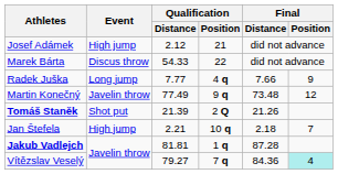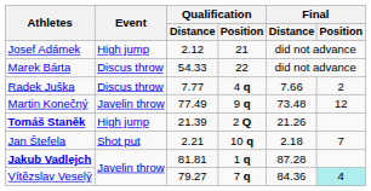 <table class=wikitable style="font-size:90%">
 <tr>
 <th rowspan="2">Athletes</th>
 <th rowspan="2">Event</th>
 <th colspan="2">Qualification</th>
 <th colspan="2">Final</th>
 </tr>
 <tr style="font-size:95%">
 <th>Distance</th>
 <th>Position</th>
 <th>Distance</th>
 <th>Position</th>
 </tr>
 <tr>
 <td><a href='#'>Josef Adámek</a></td>
 <td><a href='#'>High jump</a></td>
 <td align=center>2.12</td>
 <td align=center>21</td>
 <td align=center colspan=2>did not advance</td>
 </tr>
 <tr>
 <td><a href='#'>Marek Bárta</a></td>
 <td><a href='#'>Discus throw</a></td>
 <td align=center>54.33</td>
 <td align=center>22</td>
 <td align=center colspan=2>did not advance</td>
 </tr>
 <tr>
 <td><a href='#'>Radek Juška</a></td>
-<td><a href='#'>Long jump</a></td>
+<td><a href='#'>Discus throw</a></td>
 <td align=center>7.77</td>
 <td align=center>4 <strong>q</strong></td>
 <td align=center>7.66</td>
-<td align=center>9</td>
+<td align=center>2</td>
 </tr>
 <tr>
 <td><a href='#'>Martin Konečný</a></td>
 <td><a href='#'>Javelin throw</a></td>
 <td align=center>77.49</td>
 <td align=center>9 <strong>q</strong></td>
 <td align=center>73.48</td>
 <td align=center>12</td>
 </tr>
 <tr>
 <td><strong><a href='#'>Tomáš Staněk</a></strong></td>
-<td><a href='#'>Shot put</a></td>
+<td><a href='#'>High jump</a></td>
 <td align=center>21.39</td>
 <td align=center>2 <strong>Q</strong></td>
 <td align=center>21.26</td>
 <td align=center></td>
 </tr>
 <tr>
 <td><a href='#'>Jan Štefela</a></td>
-<td><a href='#'>High jump</a></td>
+<td><a href='#'>Shot put</a></td>
 <td align=center>2.21</td>
 <td align=center>10 <strong>q</strong></td>
 <td align=center>2.18</td>
 <td align=center>7</td>
 </tr>
 <tr>
 <td><strong><a href='#'>Jakub Vadlejch</a></strong></td>
 <td rowspan=2><a href='#'>Javelin throw</a></td>
 <td align=center>81.81</td>
 <td align=center>1 <strong>q</strong></td>
 <td align=center>87.28</td>
 <td align=center></td>
 </tr>
 <tr>
 <td><a href='#'>Vítězslav Veselý</a></td>
 <td align=center>79.27</td>
 <td align=center>7 <strong>q</strong></td>
 <td align=center>84.36</td>
 <td align=center style="background: paleturquoise;">4</td>
 </tr>
 </table>
